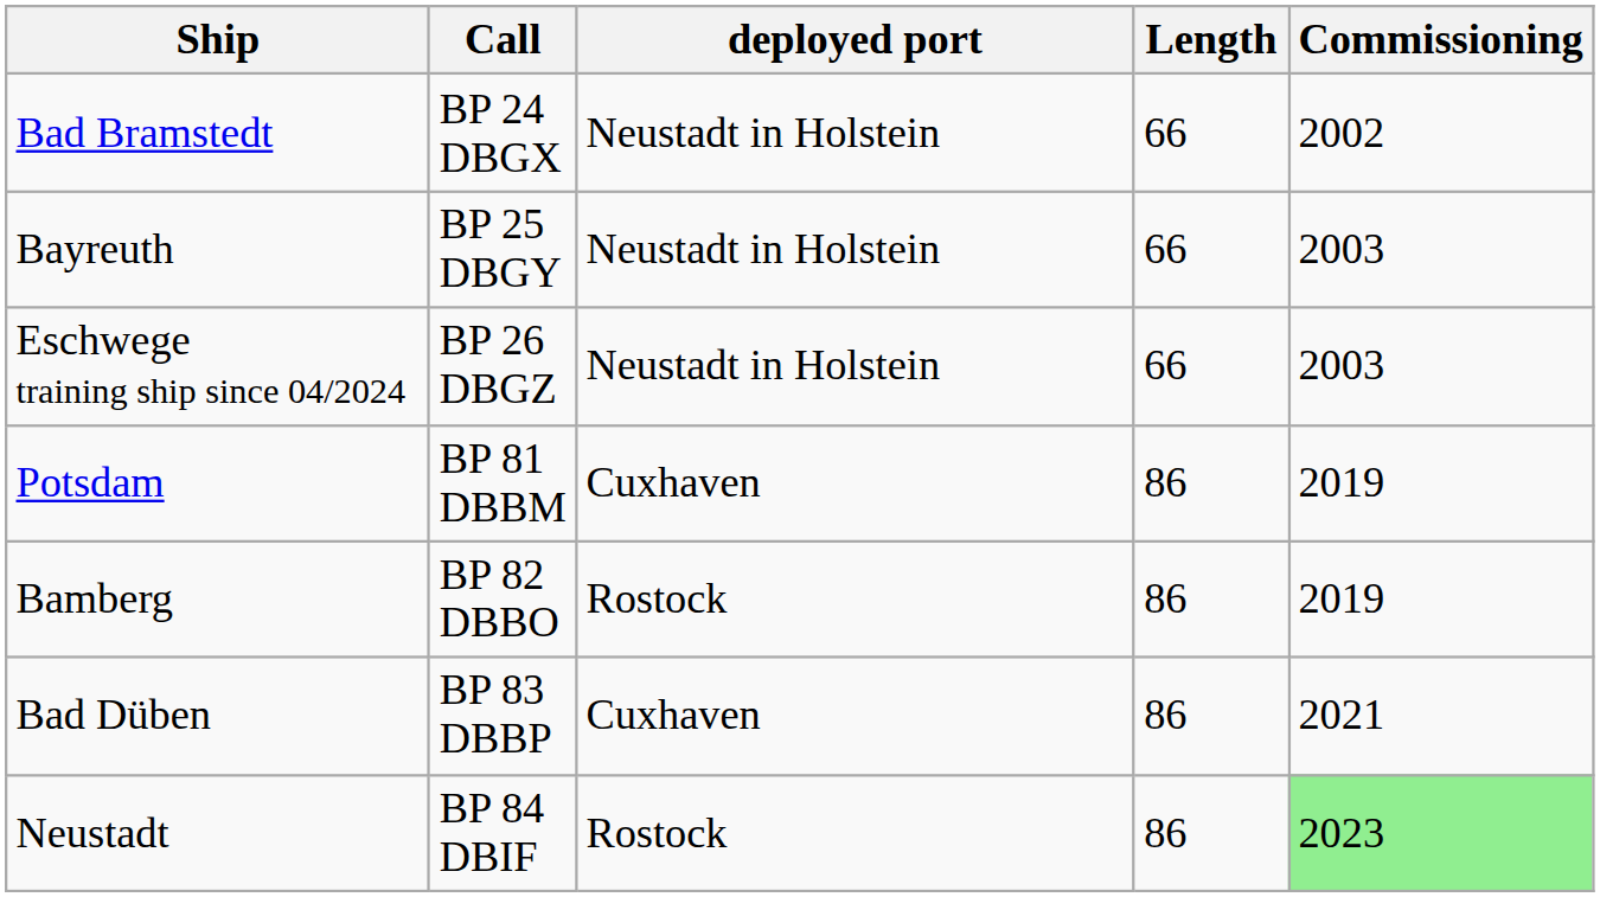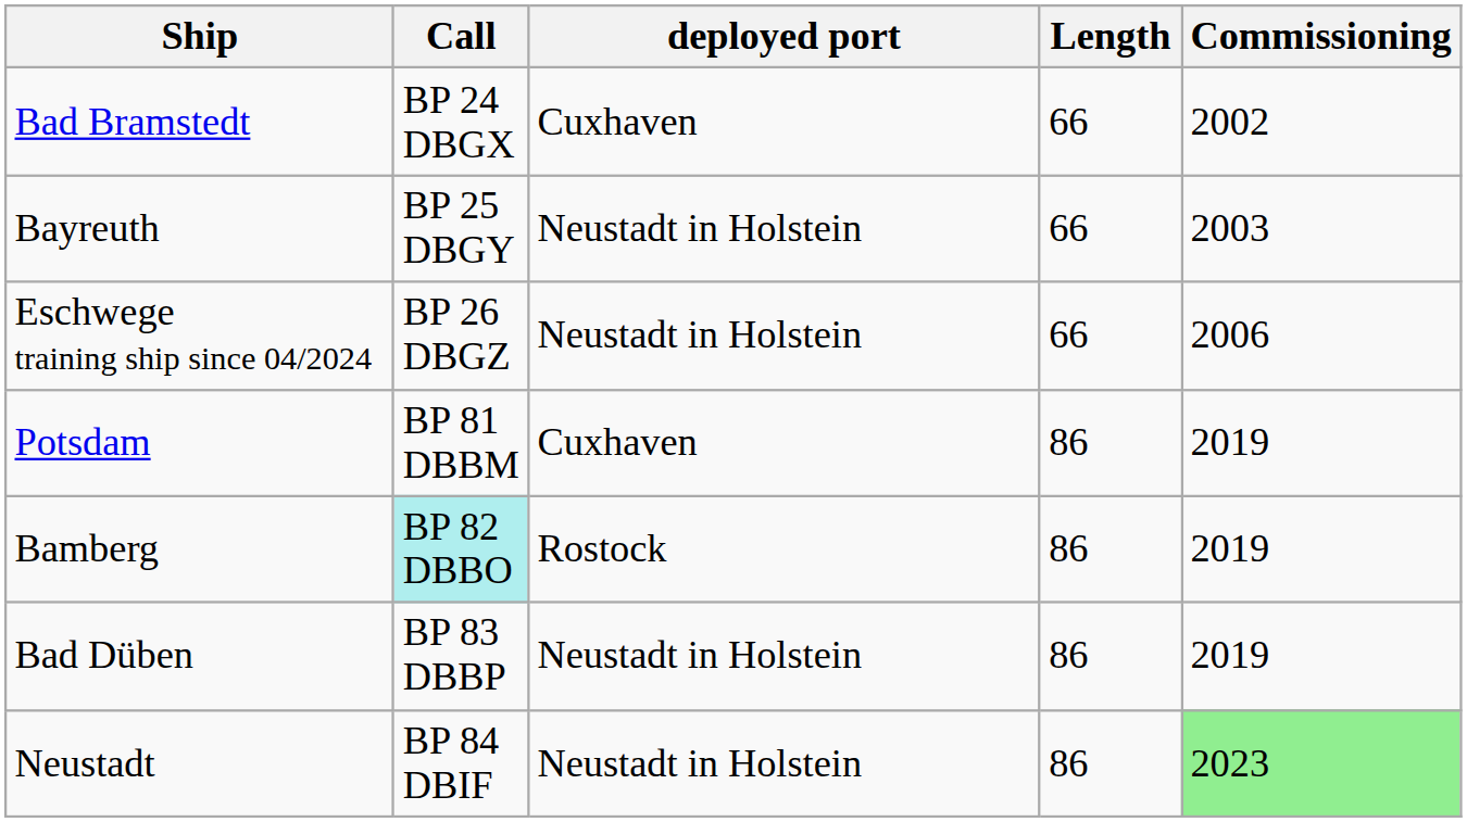 <table class="wikitable sortable toptextcells zebra">
 <tr>
 <th width="150px">Ship</th>
 <th>Call</th>
 <th width="200px">deployed port</th>
 <th width="50px">Length</th>
 <th>Commissioning</th>
 </tr>
 <tr>
 <td><a href='#'>Bad Bramstedt</a></td>
 <td>BP 24<br>DBGX</td>
-<td>Neustadt in Holstein</td>
+<td>Cuxhaven</td>
 <td>66</td>
 <td>2002</td>
 </tr>
 <tr>
 <td>Bayreuth</td>
 <td>BP 25<br>DBGY</td>
 <td>Neustadt in Holstein</td>
 <td>66</td>
 <td>2003</td>
 </tr>
 <tr>
 <td>Eschwege<br><small>training ship since 04/2024</small></td>
 <td>BP 26<br>DBGZ</td>
 <td>Neustadt in Holstein</td>
 <td>66</td>
-<td>2003</td>
+<td>2006</td>
 </tr>
 <tr>
 <td><a href='#'>Potsdam</a></td>
 <td>BP 81<br>DBBM</td>
 <td>Cuxhaven</td>
 <td>86</td>
 <td>2019</td>
 </tr>
 <tr>
 <td>Bamberg</td>
-<td>BP 82<br>DBBO</td>
+<td style="background: paleturquoise;">BP 82<br>DBBO</td>
 <td>Rostock</td>
 <td>86</td>
 <td>2019</td>
 </tr>
 <tr>
 <td>Bad Düben</td>
 <td>BP 83<br>DBBP</td>
-<td>Cuxhaven</td>
+<td>Neustadt in Holstein</td>
 <td>86</td>
-<td>2021</td>
+<td>2019</td>
 </tr>
 <tr>
 <td>Neustadt</td>
 <td>BP 84<br>DBIF</td>
-<td>Rostock</td>
+<td>Neustadt in Holstein</td>
 <td>86</td>
 <td style="background: lightgreen;">2023</td>
 </tr>
 </table>
